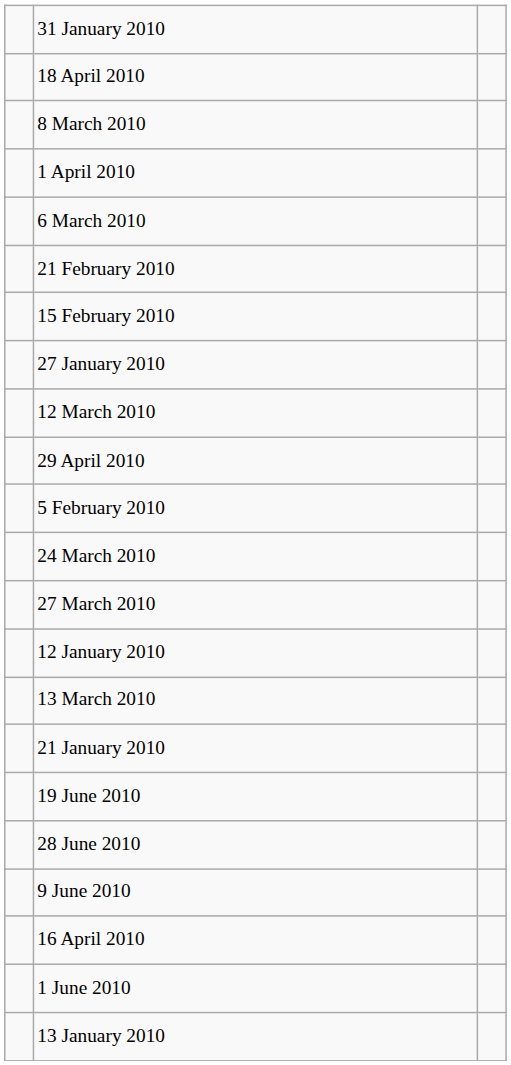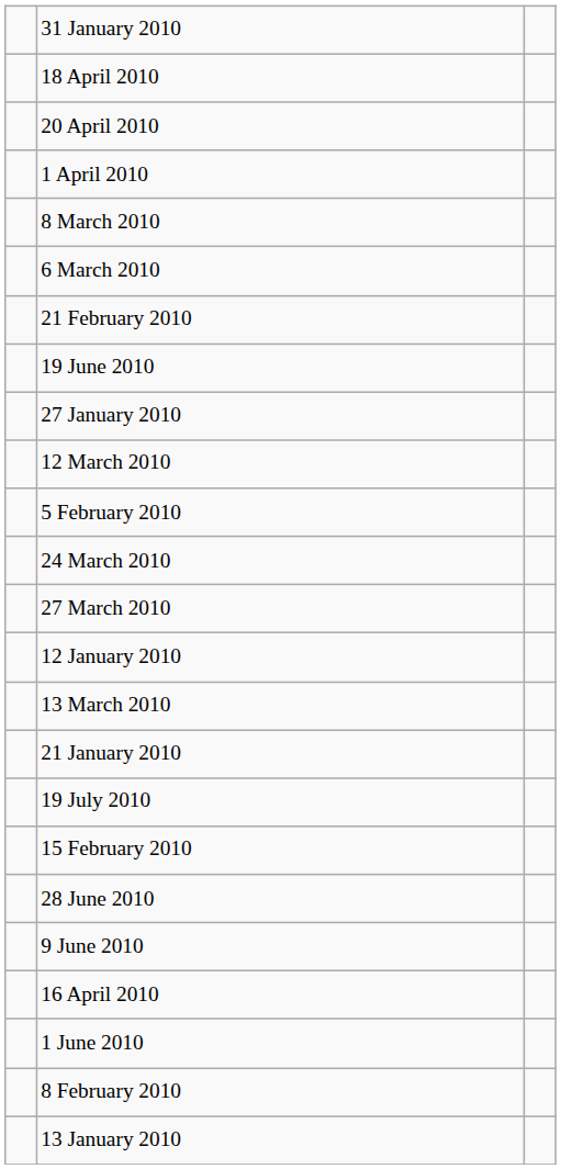 <table class="wikitable" style="font-size: 80%; float: left; width: 26em; margin-right: 1em; height: 700px">
 <tr>
 <td></td>
 <td>31 January 2010</td>
 <td></td>
 </tr>
 <tr>
 <td></td>
 <td>18 April 2010</td>
 <td></td>
 </tr>
 <tr>
 <td></td>
-<td>8 March 2010</td>
+<td>20 April 2010</td>
 <td></td>
 </tr>
 <tr>
 <td></td>
 <td>1 April 2010</td>
+<td></td>
+</tr>
+<tr>
+<td></td>
+<td>8 March 2010</td>
 <td></td>
 </tr>
 <tr>
 <td></td>
 <td>6 March 2010</td>
 <td></td>
 </tr>
 <tr>
 <td></td>
 <td>21 February 2010</td>
 <td></td>
 </tr>
 <tr>
 <td></td>
-<td>15 February 2010</td>
+<td>19 June 2010</td>
 <td></td>
 </tr>
 <tr>
 <td></td>
 <td>27 January 2010</td>
 <td></td>
 </tr>
 <tr>
 <td></td>
 <td>12 March 2010</td>
-<td></td>
-</tr>
-<tr>
-<td></td>
-<td>29 April 2010</td>
 <td></td>
 </tr>
 <tr>
 <td></td>
 <td>5 February 2010</td>
 <td></td>
 </tr>
 <tr>
 <td></td>
 <td>24 March 2010</td>
 <td></td>
 </tr>
 <tr>
 <td></td>
 <td>27 March 2010</td>
 <td></td>
 </tr>
 <tr>
 <td></td>
 <td>12 January 2010</td>
 <td></td>
 </tr>
 <tr>
 <td></td>
 <td>13 March 2010</td>
 <td></td>
 </tr>
 <tr>
 <td></td>
 <td>21 January 2010</td>
 <td></td>
 </tr>
 <tr>
 <td></td>
-<td>19 June 2010</td>
+<td>19 July 2010</td>
+<td></td>
+</tr>
+<tr>
+<td></td>
+<td>15 February 2010</td>
 <td></td>
 </tr>
 <tr>
 <td></td>
 <td>28 June 2010</td>
 <td></td>
 </tr>
 <tr>
 <td></td>
 <td>9 June 2010</td>
 <td></td>
 </tr>
 <tr>
 <td></td>
 <td>16 April 2010</td>
 <td></td>
 </tr>
 <tr>
 <td></td>
 <td>1 June 2010</td>
 <td></td>
 </tr>
 <tr>
 <td></td>
+<td>8 February 2010</td>
+<td></td>
+</tr>
+<tr>
+<td></td>
 <td>13 January 2010</td>
 <td></td>
 </tr>
 </table>
